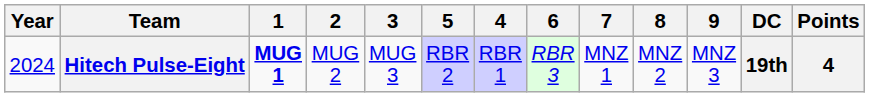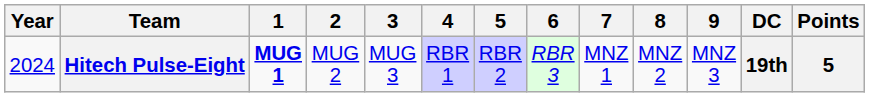 <table class="wikitable" style="text-align:center; font-size:85%">
 <tr>
 <th>Year</th>
 <th>Team</th>
 <th>1</th>
 <th>2</th>
 <th>3</th>
+<th>4</th>
 <th>5</th>
-<th>4</th>
 <th>6</th>
 <th>7</th>
 <th>8</th>
 <th>9</th>
 <th>DC</th>
 <th>Points</th>
 </tr>
 <tr>
 <td><a href='#'>2024</a></td>
 <th nowrap><a href='#'>Hitech Pulse-Eight</a></th>
 <td style="background:#;"><strong><a href='#'>MUG<br>1</a><br></strong></td>
 <td style="background:#;"><a href='#'>MUG<br>2</a><br></td>
 <td style="background:#;"><a href='#'>MUG<br>3</a><br></td>
+<td style="background:#CFCFFF;"><a href='#'>RBR<br>1</a><br></td>
 <td style="background:#CFCFFF;"><a href='#'>RBR<br>2</a><br></td>
-<td style="background:#CFCFFF;"><a href='#'>RBR<br>1</a><br></td>
 <td style="background:#DFFFDF;"><em><a href='#'>RBR<br>3</a></em><br></td>
 <td style="background:#;"><a href='#'>MNZ<br>1</a><br></td>
 <td style="background:#;"><a href='#'>MNZ<br>2</a><br></td>
 <td style="background:#;"><a href='#'>MNZ<br>3</a><br></td>
 <th style="background:#;">19th</th>
-<th style="background:#;">4</th>
+<th style="background:#;">5</th>
 </tr>
 </table>
